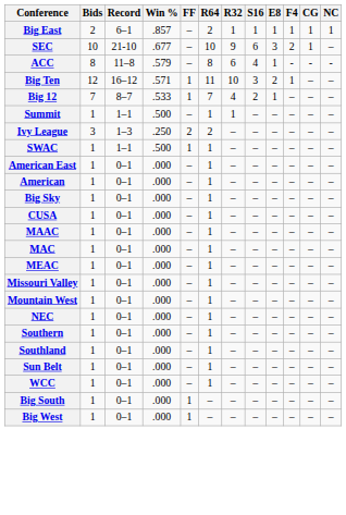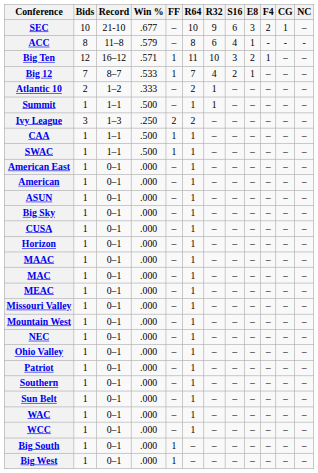 <table class="wikitable sortable plainrowheaders" style="text-align:center;">
 <tr>
 <th scope="col">Conference</th>
 <th scope="col">Bids</th>
 <th scope="col">Record</th>
 <th scope="col">Win %</th>
 <th scope="col">FF</th>
 <th scope="col">R64</th>
 <th scope="col">R32</th>
 <th scope="col">S16</th>
 <th scope="col">E8</th>
 <th scope="col">F4</th>
 <th scope="col">CG</th>
 <th scope="col">NC</th>
-</tr>
-<tr>
-<th scope="row"><a href='#'>Big East</a></th>
-<td>2</td>
-<td>6–1</td>
-<td>.857</td>
-<td>–</td>
-<td>2</td>
-<td>1</td>
-<td>1</td>
-<td>1</td>
-<td>1</td>
-<td>1</td>
-<td>1</td>
 </tr>
 <tr>
 <th scope="row"><a href='#'>SEC</a></th>
 <td>10</td>
 <td>21-10</td>
 <td>.677</td>
 <td>–</td>
 <td>10</td>
 <td>9</td>
 <td>6</td>
 <td>3</td>
 <td>2</td>
 <td>1</td>
 <td>–</td>
 </tr>
 <tr>
 <th scope="row"><a href='#'>ACC</a></th>
 <td>8</td>
 <td>11–8</td>
 <td>.579</td>
 <td>–</td>
 <td>8</td>
 <td>6</td>
 <td>4</td>
 <td>1</td>
 <td>-</td>
 <td>-</td>
 <td>-</td>
 </tr>
 <tr>
 <th scope="row"><a href='#'>Big Ten</a></th>
 <td>12</td>
 <td>16–12</td>
 <td>.571</td>
 <td>1</td>
 <td>11</td>
 <td>10</td>
 <td>3</td>
 <td>2</td>
 <td>1</td>
 <td>–</td>
 <td>–</td>
 </tr>
 <tr>
 <th scope="row"><a href='#'>Big 12</a></th>
 <td>7</td>
 <td>8–7</td>
 <td>.533</td>
 <td>1</td>
 <td>7</td>
 <td>4</td>
 <td>2</td>
 <td>1</td>
 <td>–</td>
 <td>–</td>
 <td>–</td>
 </tr>
 <tr>
+<th scope="row"><a href='#'>Atlantic 10</a></th>
+<td>2</td>
+<td>1–2</td>
+<td>.333</td>
+<td>–</td>
+<td>2</td>
+<td>1</td>
+<td>–</td>
+<td>–</td>
+<td>–</td>
+<td>–</td>
+<td>–</td>
+</tr>
+<tr>
 <th scope="row"><a href='#'>Summit</a></th>
 <td>1</td>
 <td>1–1</td>
 <td>.500</td>
 <td>–</td>
 <td>1</td>
 <td>1</td>
 <td>–</td>
 <td>–</td>
 <td>–</td>
 <td>–</td>
 <td>–</td>
 </tr>
 <tr>
 <th scope="row"><a href='#'>Ivy League</a></th>
 <td>3</td>
 <td>1–3</td>
 <td>.250</td>
 <td>2</td>
 <td>2</td>
+<td>–</td>
+<td>–</td>
+<td>–</td>
+<td>–</td>
+<td>–</td>
+<td>–</td>
+</tr>
+<tr>
+<th scope="row"><a href='#'>CAA</a></th>
+<td>1</td>
+<td>1–1</td>
+<td>.500</td>
+<td>1</td>
+<td>1</td>
 <td>–</td>
 <td>–</td>
 <td>–</td>
 <td>–</td>
 <td>–</td>
 <td>–</td>
 </tr>
 <tr>
 <th scope="row"><a href='#'>SWAC</a></th>
 <td>1</td>
 <td>1–1</td>
 <td>.500</td>
 <td>1</td>
 <td>1</td>
 <td>–</td>
 <td>–</td>
 <td>–</td>
 <td>–</td>
 <td>–</td>
 <td>–</td>
 </tr>
 <tr>
 <th scope="row"><a href='#'>American East</a></th>
 <td>1</td>
 <td>0–1</td>
 <td>.000</td>
 <td>–</td>
 <td>1</td>
 <td>–</td>
 <td>–</td>
 <td>–</td>
 <td>–</td>
 <td>–</td>
 <td>–</td>
 </tr>
 <tr>
 <th scope="row"><a href='#'>American</a></th>
 <td>1</td>
 <td>0–1</td>
 <td>.000</td>
 <td>–</td>
 <td>1</td>
 <td>–</td>
 <td>–</td>
 <td>–</td>
 <td>–</td>
 <td>–</td>
 <td>–</td>
 </tr>
 <tr>
+<th scope="row"><a href='#'>ASUN</a></th>
+<td>1</td>
+<td>0–1</td>
+<td>.000</td>
+<td>–</td>
+<td>1</td>
+<td>–</td>
+<td>–</td>
+<td>–</td>
+<td>–</td>
+<td>–</td>
+<td>–</td>
+</tr>
+<tr>
 <th scope="row"><a href='#'>Big Sky</a></th>
 <td>1</td>
 <td>0–1</td>
 <td>.000</td>
 <td>–</td>
 <td>1</td>
 <td>–</td>
 <td>–</td>
 <td>–</td>
 <td>–</td>
 <td>–</td>
 <td>–</td>
 </tr>
 <tr>
 <th scope="row"><a href='#'>CUSA</a></th>
+<td>1</td>
+<td>0–1</td>
+<td>.000</td>
+<td>–</td>
+<td>1</td>
+<td>–</td>
+<td>–</td>
+<td>–</td>
+<td>–</td>
+<td>–</td>
+<td>–</td>
+</tr>
+<tr>
+<th scope="row"><a href='#'>Horizon</a></th>
 <td>1</td>
 <td>0–1</td>
 <td>.000</td>
 <td>–</td>
 <td>1</td>
 <td>–</td>
 <td>–</td>
 <td>–</td>
 <td>–</td>
 <td>–</td>
 <td>–</td>
 </tr>
 <tr>
 <th scope="row"><a href='#'>MAAC</a></th>
 <td>1</td>
 <td>0–1</td>
 <td>.000</td>
 <td>–</td>
 <td>1</td>
 <td>–</td>
 <td>–</td>
 <td>–</td>
 <td>–</td>
 <td>–</td>
 <td>–</td>
 </tr>
 <tr>
 <th scope="row"><a href='#'>MAC</a></th>
 <td>1</td>
 <td>0–1</td>
 <td>.000</td>
 <td>–</td>
 <td>1</td>
 <td>–</td>
 <td>–</td>
 <td>–</td>
 <td>–</td>
 <td>–</td>
 <td>–</td>
 </tr>
 <tr>
 <th scope="row"><a href='#'>MEAC</a></th>
 <td>1</td>
 <td>0–1</td>
 <td>.000</td>
 <td>–</td>
 <td>1</td>
 <td>–</td>
 <td>–</td>
 <td>–</td>
 <td>–</td>
 <td>–</td>
 <td>–</td>
 </tr>
 <tr>
 <th scope="row"><a href='#'>Missouri Valley</a></th>
 <td>1</td>
 <td>0–1</td>
 <td>.000</td>
 <td>–</td>
 <td>1</td>
 <td>–</td>
 <td>–</td>
 <td>–</td>
 <td>–</td>
 <td>–</td>
 <td>–</td>
 </tr>
 <tr>
 <th scope="row"><a href='#'>Mountain West</a></th>
 <td>1</td>
 <td>0–1</td>
 <td>.000</td>
 <td>–</td>
 <td>1</td>
 <td>–</td>
 <td>–</td>
 <td>–</td>
 <td>–</td>
 <td>–</td>
 <td>–</td>
 </tr>
 <tr>
 <th scope="row"><a href='#'>NEC</a></th>
 <td>1</td>
 <td>0–1</td>
 <td>.000</td>
 <td>–</td>
 <td>1</td>
 <td>–</td>
 <td>–</td>
 <td>–</td>
 <td>–</td>
 <td>–</td>
 <td>–</td>
 </tr>
 <tr>
+<th scope="row"><a href='#'>Ohio Valley</a></th>
+<td>1</td>
+<td>0–1</td>
+<td>.000</td>
+<td>–</td>
+<td>1</td>
+<td>–</td>
+<td>–</td>
+<td>–</td>
+<td>–</td>
+<td>–</td>
+<td>–</td>
+</tr>
+<tr>
+<th scope="row"><a href='#'>Patriot</a></th>
+<td>1</td>
+<td>0–1</td>
+<td>.000</td>
+<td>–</td>
+<td>1</td>
+<td>–</td>
+<td>–</td>
+<td>–</td>
+<td>–</td>
+<td>–</td>
+<td>–</td>
+</tr>
+<tr>
 <th scope="row"><a href='#'>Southern</a></th>
 <td>1</td>
 <td>0–1</td>
 <td>.000</td>
 <td>–</td>
 <td>1</td>
 <td>–</td>
 <td>–</td>
 <td>–</td>
 <td>–</td>
 <td>–</td>
 <td>–</td>
 </tr>
 <tr>
-<th scope="row"><a href='#'>Southland</a></th>
+<th scope="row"><a href='#'>Sun Belt</a></th>
 <td>1</td>
 <td>0–1</td>
 <td>.000</td>
 <td>–</td>
 <td>1</td>
 <td>–</td>
 <td>–</td>
 <td>–</td>
 <td>–</td>
 <td>–</td>
 <td>–</td>
 </tr>
 <tr>
-<th scope="row"><a href='#'>Sun Belt</a></th>
+<th scope="row"><a href='#'>WAC</a></th>
 <td>1</td>
 <td>0–1</td>
 <td>.000</td>
 <td>–</td>
 <td>1</td>
 <td>–</td>
 <td>–</td>
 <td>–</td>
 <td>–</td>
 <td>–</td>
 <td>–</td>
 </tr>
 <tr>
 <th scope="row"><a href='#'>WCC</a></th>
 <td>1</td>
 <td>0–1</td>
 <td>.000</td>
 <td>–</td>
 <td>1</td>
 <td>–</td>
 <td>–</td>
 <td>–</td>
 <td>–</td>
 <td>–</td>
 <td>–</td>
 </tr>
 <tr>
 <th scope="row"><a href='#'>Big South</a></th>
 <td>1</td>
 <td>0–1</td>
 <td>.000</td>
 <td>1</td>
 <td>–</td>
 <td>–</td>
 <td>–</td>
 <td>–</td>
 <td>–</td>
 <td>–</td>
 <td>–</td>
 </tr>
 <tr>
 <th scope="row"><a href='#'>Big West</a></th>
 <td>1</td>
 <td>0–1</td>
 <td>.000</td>
 <td>1</td>
 <td>–</td>
 <td>–</td>
 <td>–</td>
 <td>–</td>
 <td>–</td>
 <td>–</td>
 <td>–</td>
 </tr>
 </table>
